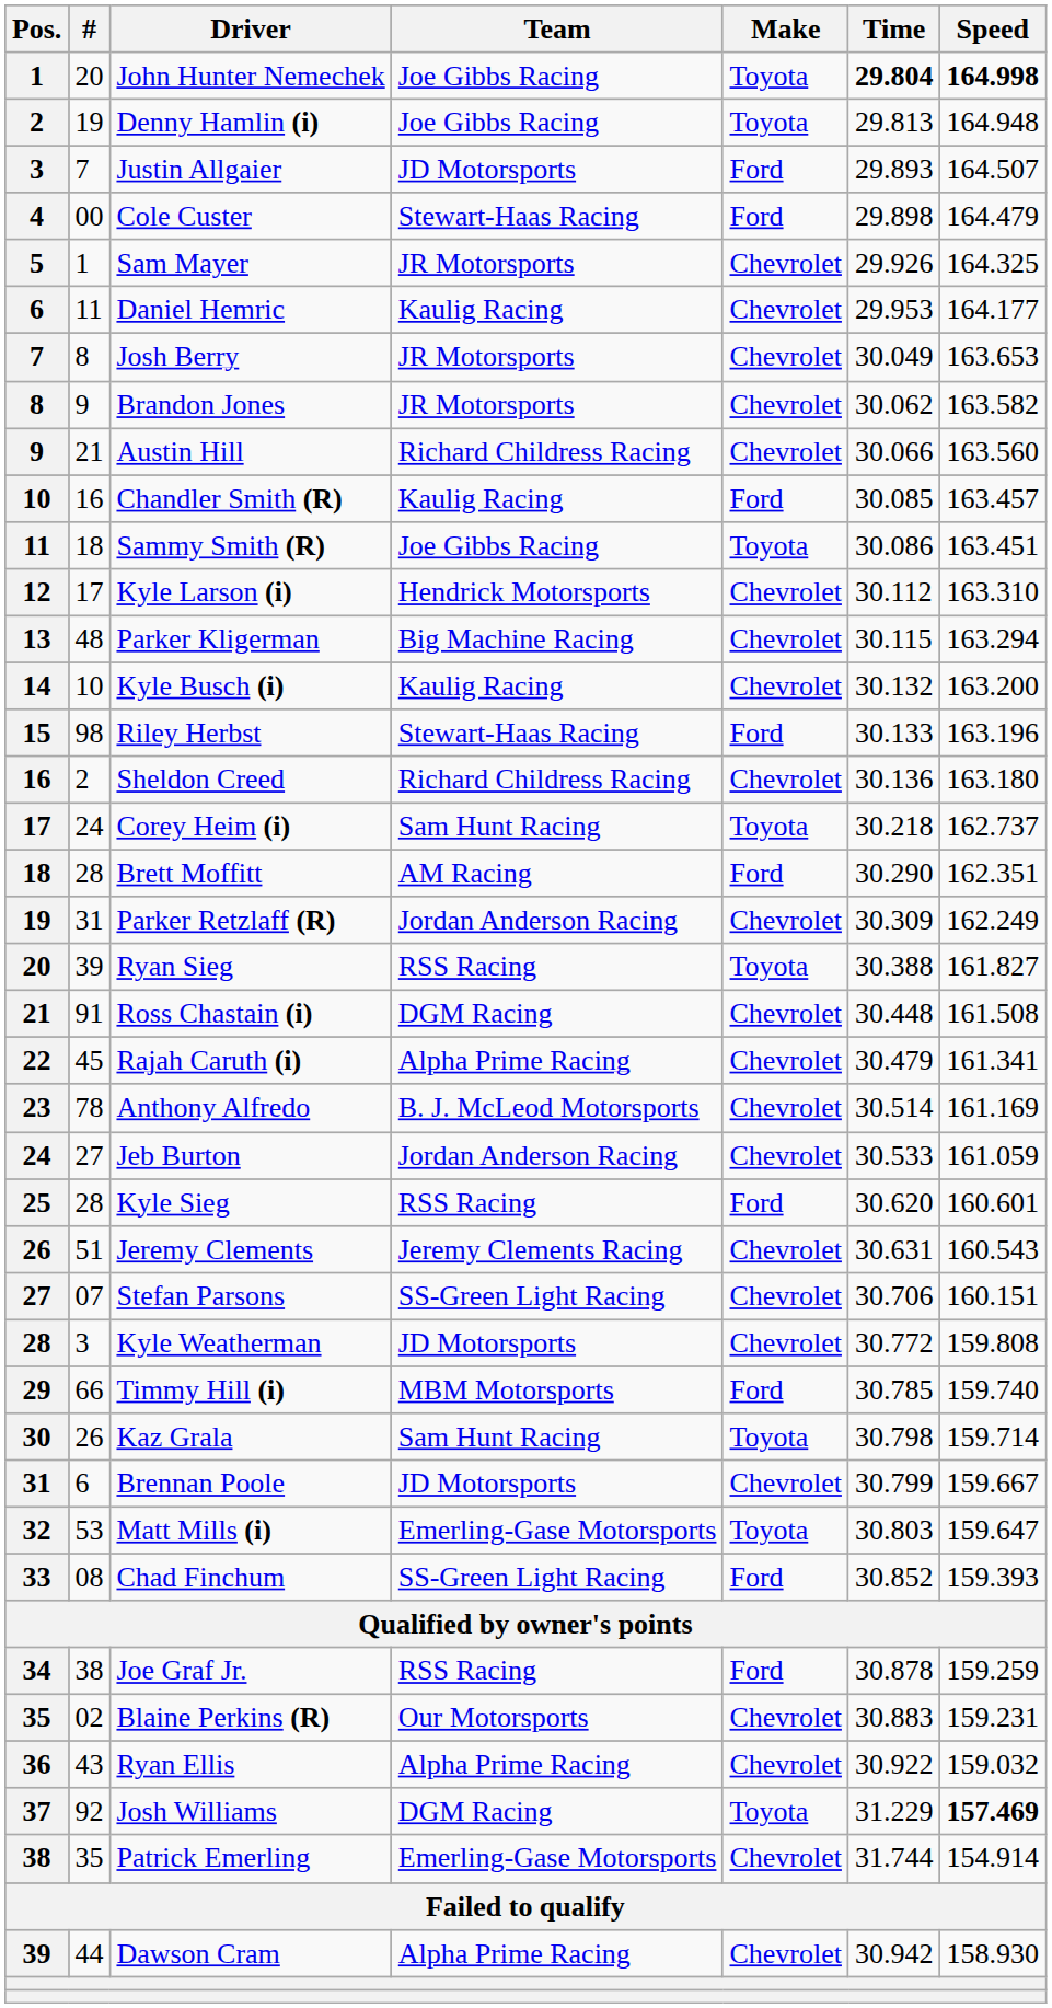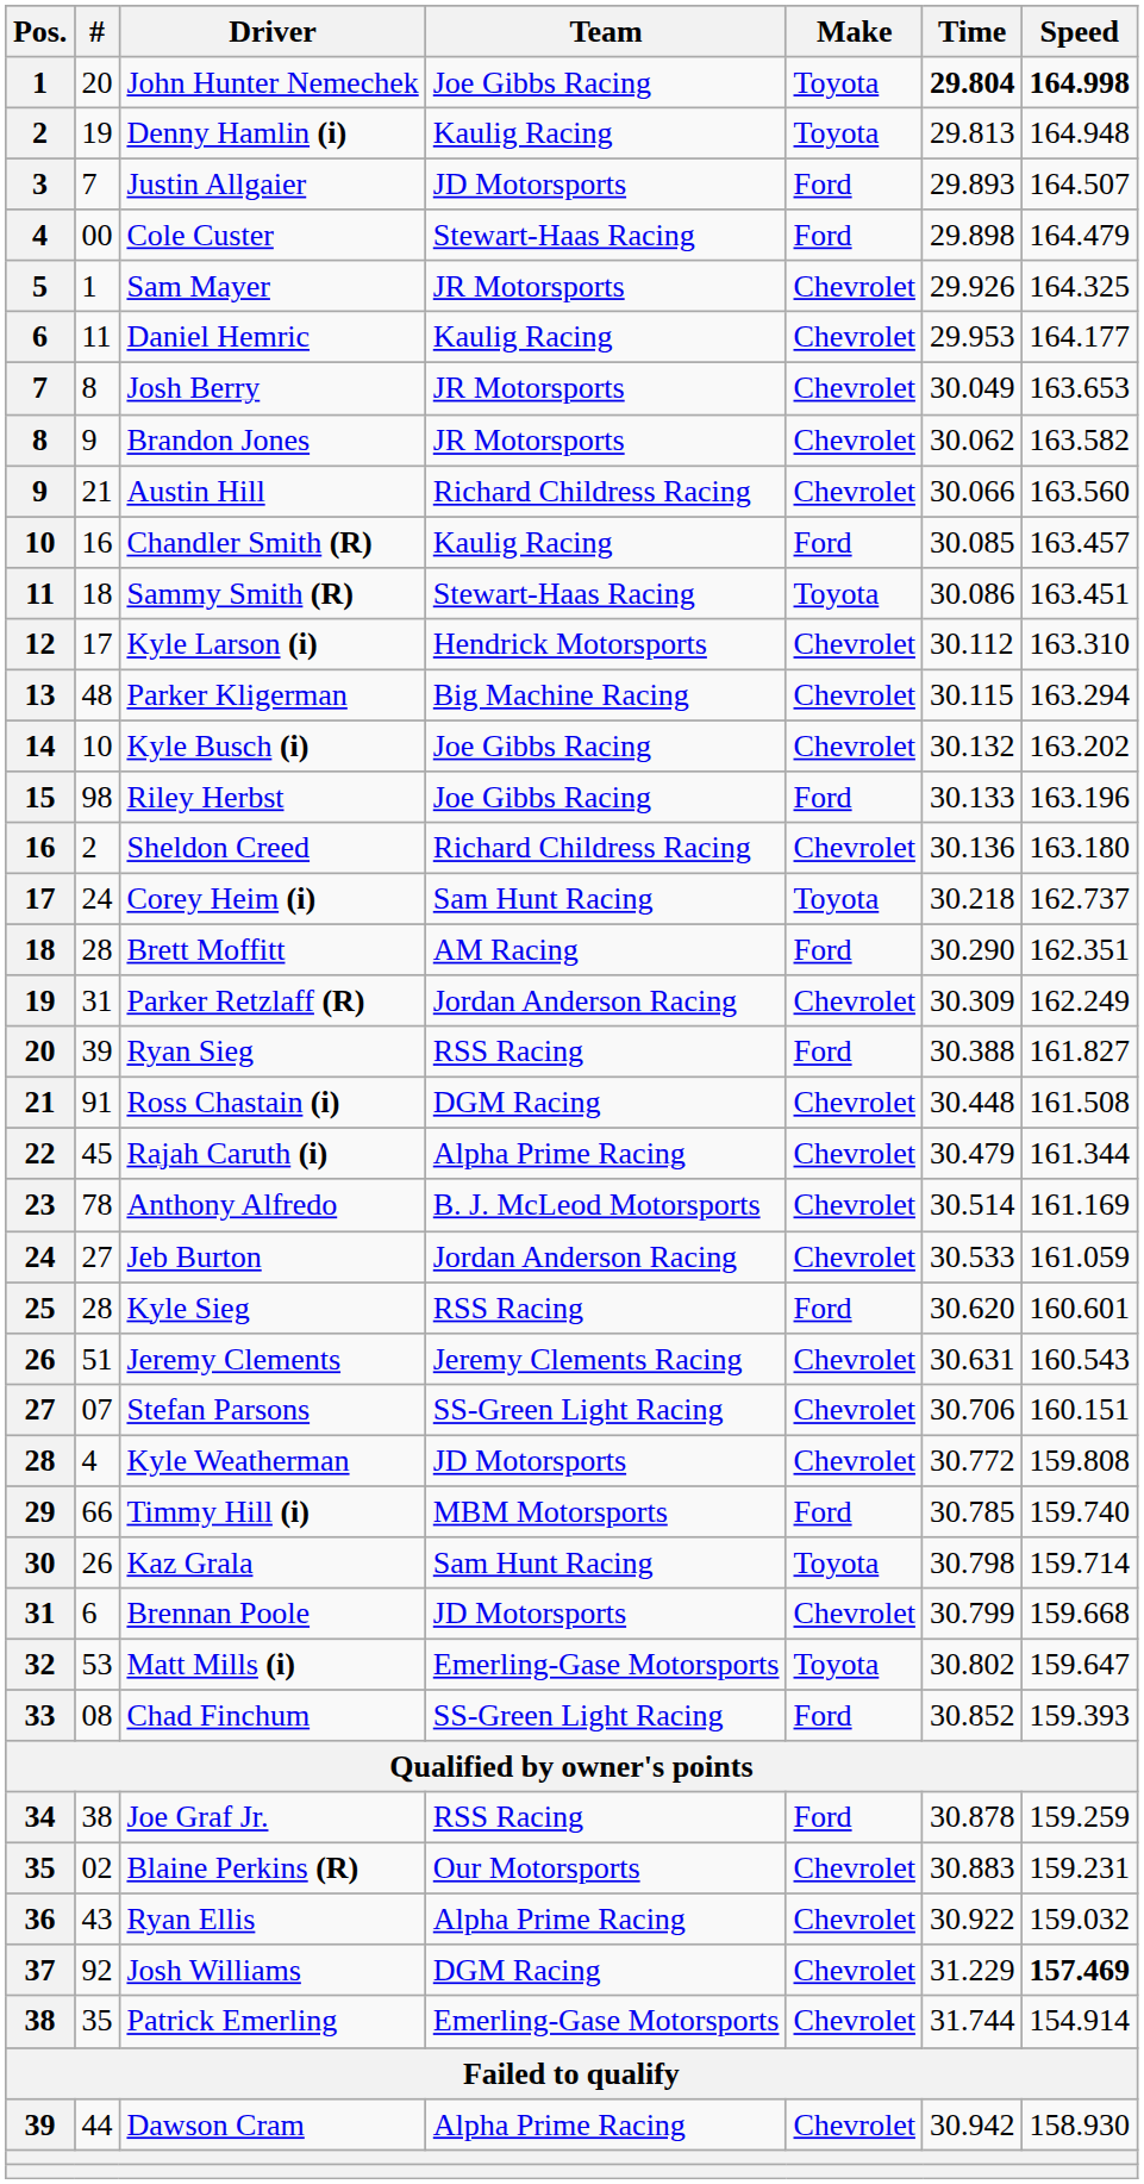 <table class="wikitable" style="font-size:95%">
 <tr>
 <th>Pos.</th>
 <th>#</th>
 <th>Driver</th>
 <th>Team</th>
 <th>Make</th>
 <th>Time</th>
 <th>Speed</th>
 </tr>
 <tr>
 <th>1</th>
 <td>20</td>
 <td><a href='#'>John Hunter Nemechek</a></td>
 <td><a href='#'>Joe Gibbs Racing</a></td>
 <td><a href='#'>Toyota</a></td>
 <td><strong>29.804</strong></td>
 <td><strong>164.998</strong></td>
 </tr>
 <tr>
 <th>2</th>
 <td>19</td>
 <td><a href='#'>Denny Hamlin</a> <strong>(i)</strong></td>
-<td><a href='#'>Joe Gibbs Racing</a></td>
+<td><a href='#'>Kaulig Racing</a></td>
 <td><a href='#'>Toyota</a></td>
 <td>29.813</td>
 <td>164.948</td>
 </tr>
 <tr>
 <th>3</th>
 <td>7</td>
 <td><a href='#'>Justin Allgaier</a></td>
 <td><a href='#'>JD Motorsports</a></td>
 <td><a href='#'>Ford</a></td>
 <td>29.893</td>
 <td>164.507</td>
 </tr>
 <tr>
 <th>4</th>
 <td>00</td>
 <td><a href='#'>Cole Custer</a></td>
 <td><a href='#'>Stewart-Haas Racing</a></td>
 <td><a href='#'>Ford</a></td>
 <td>29.898</td>
 <td>164.479</td>
 </tr>
 <tr>
 <th>5</th>
 <td>1</td>
 <td><a href='#'>Sam Mayer</a></td>
 <td><a href='#'>JR Motorsports</a></td>
 <td><a href='#'>Chevrolet</a></td>
 <td>29.926</td>
 <td>164.325</td>
 </tr>
 <tr>
 <th>6</th>
 <td>11</td>
 <td><a href='#'>Daniel Hemric</a></td>
 <td><a href='#'>Kaulig Racing</a></td>
 <td><a href='#'>Chevrolet</a></td>
 <td>29.953</td>
 <td>164.177</td>
 </tr>
 <tr>
 <th>7</th>
 <td>8</td>
 <td><a href='#'>Josh Berry</a></td>
 <td><a href='#'>JR Motorsports</a></td>
 <td><a href='#'>Chevrolet</a></td>
 <td>30.049</td>
 <td>163.653</td>
 </tr>
 <tr>
 <th>8</th>
 <td>9</td>
 <td><a href='#'>Brandon Jones</a></td>
 <td><a href='#'>JR Motorsports</a></td>
 <td><a href='#'>Chevrolet</a></td>
 <td>30.062</td>
 <td>163.582</td>
 </tr>
 <tr>
 <th>9</th>
 <td>21</td>
 <td><a href='#'>Austin Hill</a></td>
 <td><a href='#'>Richard Childress Racing</a></td>
 <td><a href='#'>Chevrolet</a></td>
 <td>30.066</td>
 <td>163.560</td>
 </tr>
 <tr>
 <th>10</th>
 <td>16</td>
 <td><a href='#'>Chandler Smith</a> <strong>(R)</strong></td>
 <td><a href='#'>Kaulig Racing</a></td>
 <td><a href='#'>Ford</a></td>
 <td>30.085</td>
 <td>163.457</td>
 </tr>
 <tr>
 <th>11</th>
 <td>18</td>
 <td><a href='#'>Sammy Smith</a> <strong>(R)</strong></td>
-<td><a href='#'>Joe Gibbs Racing</a></td>
+<td><a href='#'>Stewart-Haas Racing</a></td>
 <td><a href='#'>Toyota</a></td>
 <td>30.086</td>
 <td>163.451</td>
 </tr>
 <tr>
 <th>12</th>
 <td>17</td>
 <td><a href='#'>Kyle Larson</a> <strong>(i)</strong></td>
 <td><a href='#'>Hendrick Motorsports</a></td>
 <td><a href='#'>Chevrolet</a></td>
 <td>30.112</td>
 <td>163.310</td>
 </tr>
 <tr>
 <th>13</th>
 <td>48</td>
 <td><a href='#'>Parker Kligerman</a></td>
 <td><a href='#'>Big Machine Racing</a></td>
 <td><a href='#'>Chevrolet</a></td>
 <td>30.115</td>
 <td>163.294</td>
 </tr>
 <tr>
 <th>14</th>
 <td>10</td>
 <td><a href='#'>Kyle Busch</a> <strong>(i)</strong></td>
-<td><a href='#'>Kaulig Racing</a></td>
+<td><a href='#'>Joe Gibbs Racing</a></td>
 <td><a href='#'>Chevrolet</a></td>
 <td>30.132</td>
-<td>163.200</td>
+<td>163.202</td>
 </tr>
 <tr>
 <th>15</th>
 <td>98</td>
 <td><a href='#'>Riley Herbst</a></td>
-<td><a href='#'>Stewart-Haas Racing</a></td>
+<td><a href='#'>Joe Gibbs Racing</a></td>
 <td><a href='#'>Ford</a></td>
 <td>30.133</td>
 <td>163.196</td>
 </tr>
 <tr>
 <th>16</th>
 <td>2</td>
 <td><a href='#'>Sheldon Creed</a></td>
 <td><a href='#'>Richard Childress Racing</a></td>
 <td><a href='#'>Chevrolet</a></td>
 <td>30.136</td>
 <td>163.180</td>
 </tr>
 <tr>
 <th>17</th>
 <td>24</td>
 <td><a href='#'>Corey Heim</a> <strong>(i)</strong></td>
 <td><a href='#'>Sam Hunt Racing</a></td>
 <td><a href='#'>Toyota</a></td>
 <td>30.218</td>
 <td>162.737</td>
 </tr>
 <tr>
 <th>18</th>
 <td>28</td>
 <td><a href='#'>Brett Moffitt</a></td>
 <td><a href='#'>AM Racing</a></td>
 <td><a href='#'>Ford</a></td>
 <td>30.290</td>
 <td>162.351</td>
 </tr>
 <tr>
 <th>19</th>
 <td>31</td>
 <td><a href='#'>Parker Retzlaff</a> <strong>(R)</strong></td>
 <td><a href='#'>Jordan Anderson Racing</a></td>
 <td><a href='#'>Chevrolet</a></td>
 <td>30.309</td>
 <td>162.249</td>
 </tr>
 <tr>
 <th>20</th>
 <td>39</td>
 <td><a href='#'>Ryan Sieg</a></td>
 <td><a href='#'>RSS Racing</a></td>
-<td><a href='#'>Toyota</a></td>
+<td><a href='#'>Ford</a></td>
 <td>30.388</td>
 <td>161.827</td>
 </tr>
 <tr>
 <th>21</th>
 <td>91</td>
 <td><a href='#'>Ross Chastain</a> <strong>(i)</strong></td>
 <td><a href='#'>DGM Racing</a></td>
 <td><a href='#'>Chevrolet</a></td>
 <td>30.448</td>
 <td>161.508</td>
 </tr>
 <tr>
 <th>22</th>
 <td>45</td>
 <td><a href='#'>Rajah Caruth</a> <strong>(i)</strong></td>
 <td><a href='#'>Alpha Prime Racing</a></td>
 <td><a href='#'>Chevrolet</a></td>
 <td>30.479</td>
-<td>161.341</td>
+<td>161.344</td>
 </tr>
 <tr>
 <th>23</th>
 <td>78</td>
 <td><a href='#'>Anthony Alfredo</a></td>
 <td><a href='#'>B. J. McLeod Motorsports</a></td>
 <td><a href='#'>Chevrolet</a></td>
 <td>30.514</td>
 <td>161.169</td>
 </tr>
 <tr>
 <th>24</th>
 <td>27</td>
 <td><a href='#'>Jeb Burton</a></td>
 <td><a href='#'>Jordan Anderson Racing</a></td>
 <td><a href='#'>Chevrolet</a></td>
 <td>30.533</td>
 <td>161.059</td>
 </tr>
 <tr>
 <th>25</th>
 <td>28</td>
 <td><a href='#'>Kyle Sieg</a></td>
 <td><a href='#'>RSS Racing</a></td>
 <td><a href='#'>Ford</a></td>
 <td>30.620</td>
 <td>160.601</td>
 </tr>
 <tr>
 <th>26</th>
 <td>51</td>
 <td><a href='#'>Jeremy Clements</a></td>
 <td><a href='#'>Jeremy Clements Racing</a></td>
 <td><a href='#'>Chevrolet</a></td>
 <td>30.631</td>
 <td>160.543</td>
 </tr>
 <tr>
 <th>27</th>
 <td>07</td>
 <td><a href='#'>Stefan Parsons</a></td>
 <td><a href='#'>SS-Green Light Racing</a></td>
 <td><a href='#'>Chevrolet</a></td>
 <td>30.706</td>
 <td>160.151</td>
 </tr>
 <tr>
 <th>28</th>
-<td>3</td>
+<td>4</td>
 <td><a href='#'>Kyle Weatherman</a></td>
 <td><a href='#'>JD Motorsports</a></td>
 <td><a href='#'>Chevrolet</a></td>
 <td>30.772</td>
 <td>159.808</td>
 </tr>
 <tr>
 <th>29</th>
 <td>66</td>
 <td><a href='#'>Timmy Hill</a> <strong>(i)</strong></td>
 <td><a href='#'>MBM Motorsports</a></td>
 <td><a href='#'>Ford</a></td>
 <td>30.785</td>
 <td>159.740</td>
 </tr>
 <tr>
 <th>30</th>
 <td>26</td>
 <td><a href='#'>Kaz Grala</a></td>
 <td><a href='#'>Sam Hunt Racing</a></td>
 <td><a href='#'>Toyota</a></td>
 <td>30.798</td>
 <td>159.714</td>
 </tr>
 <tr>
 <th>31</th>
 <td>6</td>
 <td><a href='#'>Brennan Poole</a></td>
 <td><a href='#'>JD Motorsports</a></td>
 <td><a href='#'>Chevrolet</a></td>
 <td>30.799</td>
-<td>159.667</td>
+<td>159.668</td>
 </tr>
 <tr>
 <th>32</th>
 <td>53</td>
 <td><a href='#'>Matt Mills</a> <strong>(i)</strong></td>
 <td><a href='#'>Emerling-Gase Motorsports</a></td>
 <td><a href='#'>Toyota</a></td>
-<td>30.803</td>
+<td>30.802</td>
 <td>159.647</td>
 </tr>
 <tr>
 <th>33</th>
 <td>08</td>
 <td><a href='#'>Chad Finchum</a></td>
 <td><a href='#'>SS-Green Light Racing</a></td>
 <td><a href='#'>Ford</a></td>
 <td>30.852</td>
 <td>159.393</td>
 </tr>
 <tr>
 <th colspan="7">Qualified by owner's points</th>
 </tr>
 <tr>
 <th>34</th>
 <td>38</td>
 <td><a href='#'>Joe Graf Jr.</a></td>
 <td><a href='#'>RSS Racing</a></td>
 <td><a href='#'>Ford</a></td>
 <td>30.878</td>
 <td>159.259</td>
 </tr>
 <tr>
 <th>35</th>
 <td>02</td>
 <td><a href='#'>Blaine Perkins</a> <strong>(R)</strong></td>
 <td><a href='#'>Our Motorsports</a></td>
 <td><a href='#'>Chevrolet</a></td>
 <td>30.883</td>
 <td>159.231</td>
 </tr>
 <tr>
 <th>36</th>
 <td>43</td>
 <td><a href='#'>Ryan Ellis</a></td>
 <td><a href='#'>Alpha Prime Racing</a></td>
 <td><a href='#'>Chevrolet</a></td>
 <td>30.922</td>
 <td>159.032</td>
 </tr>
 <tr>
 <th>37</th>
 <td>92</td>
 <td><a href='#'>Josh Williams</a></td>
 <td><a href='#'>DGM Racing</a></td>
-<td><a href='#'>Toyota</a></td>
+<td><a href='#'>Chevrolet</a></td>
 <td>31.229</td>
 <td><strong>157.469</strong></td>
 </tr>
 <tr>
 <th>38</th>
 <td>35</td>
 <td><a href='#'>Patrick Emerling</a></td>
 <td><a href='#'>Emerling-Gase Motorsports</a></td>
 <td><a href='#'>Chevrolet</a></td>
 <td>31.744</td>
 <td>154.914</td>
 </tr>
 <tr>
 <th colspan="7">Failed to qualify</th>
 </tr>
 <tr>
 <th>39</th>
 <td>44</td>
 <td><a href='#'>Dawson Cram</a></td>
 <td><a href='#'>Alpha Prime Racing</a></td>
 <td><a href='#'>Chevrolet</a></td>
 <td>30.942</td>
 <td>158.930</td>
 </tr>
 <tr>
 <th colspan="7"></th>
 </tr>
 <tr>
 <th colspan="7"></th>
 </tr>
 </table>
